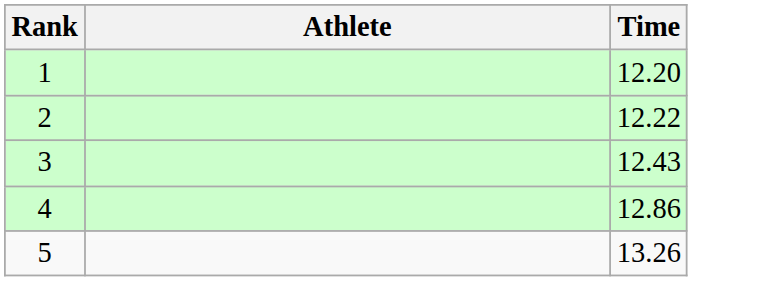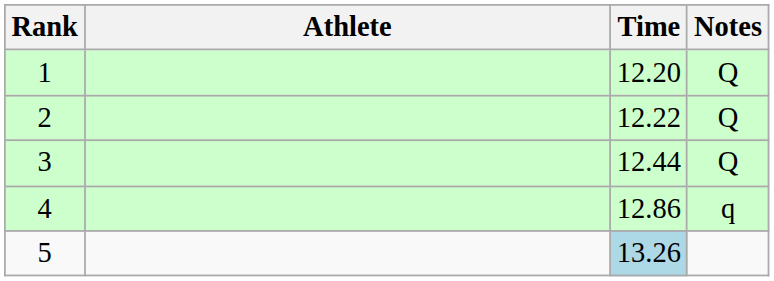 <table class="wikitable" style="text-align:center">
 <tr>
 <th>Rank</th>
 <th Style="width:18em">Athlete</th>
 <th>Time</th>
+<th>Notes</th>
 </tr>
 <tr style="background:#cfc">
 <td>1</td>
 <td style="text-align:left"></td>
 <td>12.20</td>
+<td>Q</td>
 </tr>
 <tr style="background:#cfc">
 <td>2</td>
 <td style="text-align:left"></td>
 <td>12.22</td>
+<td>Q</td>
 </tr>
 <tr style="background:#cfc">
 <td>3</td>
 <td style="text-align:left"></td>
-<td>12.43</td>
+<td>12.44</td>
+<td>Q</td>
 </tr>
 <tr style="background:#cfc">
 <td>4</td>
 <td style="text-align:left"></td>
 <td>12.86</td>
+<td>q</td>
 </tr>
 <tr>
 <td>5</td>
 <td style="text-align:left"></td>
-<td>13.26</td>
+<td style="background: lightblue;">13.26</td>
+<td></td>
 </tr>
 </table>
